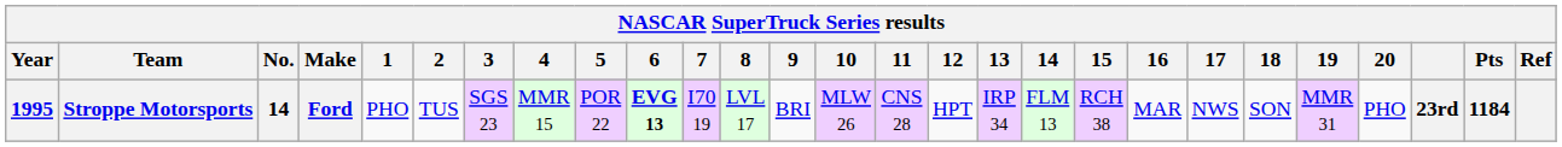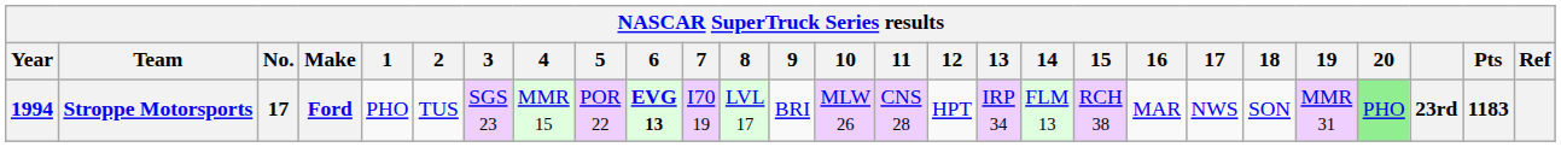 <table class="wikitable" style="text-align:center; font-size:75%">
 <tr>
 <th colspan=45><a href='#'>NASCAR</a> <a href='#'>SuperTruck Series</a> results</th>
 </tr>
 <tr>
 <th>Year</th>
 <th>Team</th>
 <th>No.</th>
 <th>Make</th>
 <th>1</th>
 <th>2</th>
 <th>3</th>
 <th>4</th>
 <th>5</th>
 <th>6</th>
 <th>7</th>
 <th>8</th>
 <th>9</th>
 <th>10</th>
 <th>11</th>
 <th>12</th>
 <th>13</th>
 <th>14</th>
 <th>15</th>
 <th>16</th>
 <th>17</th>
 <th>18</th>
 <th>19</th>
 <th>20</th>
 <th></th>
 <th>Pts</th>
 <th>Ref</th>
 </tr>
 <tr>
-<th><a href='#'>1995</a></th>
+<th><a href='#'>1994</a></th>
 <th><a href='#'>Stroppe Motorsports</a></th>
-<th>14</th>
+<th>17</th>
 <th><a href='#'>Ford</a></th>
 <td><a href='#'>PHO</a></td>
 <td><a href='#'>TUS</a></td>
 <td style="background:#EFCFFF;"><a href='#'>SGS</a><br><small>23</small></td>
 <td style="background:#DFFFDF;"><a href='#'>MMR</a><br><small>15</small></td>
 <td style="background:#EFCFFF;"><a href='#'>POR</a><br><small>22</small></td>
 <td style="background:#DFFFDF;"><strong><a href='#'>EVG</a><br><small>13</small></strong></td>
 <td style="background:#EFCFFF;"><a href='#'>I70</a><br><small>19</small></td>
 <td style="background:#DFFFDF;"><a href='#'>LVL</a><br><small>17</small></td>
 <td><a href='#'>BRI</a></td>
 <td style="background:#EFCFFF;"><a href='#'>MLW</a><br><small>26</small></td>
 <td style="background:#EFCFFF;"><a href='#'>CNS</a><br><small>28</small></td>
 <td><a href='#'>HPT</a></td>
 <td style="background:#EFCFFF;"><a href='#'>IRP</a><br><small>34</small></td>
 <td style="background:#DFFFDF;"><a href='#'>FLM</a><br><small>13</small></td>
 <td style="background:#EFCFFF;"><a href='#'>RCH</a><br><small>38</small></td>
 <td><a href='#'>MAR</a></td>
 <td><a href='#'>NWS</a></td>
 <td><a href='#'>SON</a></td>
 <td style="background:#EFCFFF;"><a href='#'>MMR</a><br><small>31</small></td>
-<td><a href='#'>PHO</a></td>
+<td style="background: lightgreen;"><a href='#'>PHO</a></td>
 <th>23rd</th>
-<th>1184</th>
+<th>1183</th>
 <th></th>
 </tr>
 </table>
